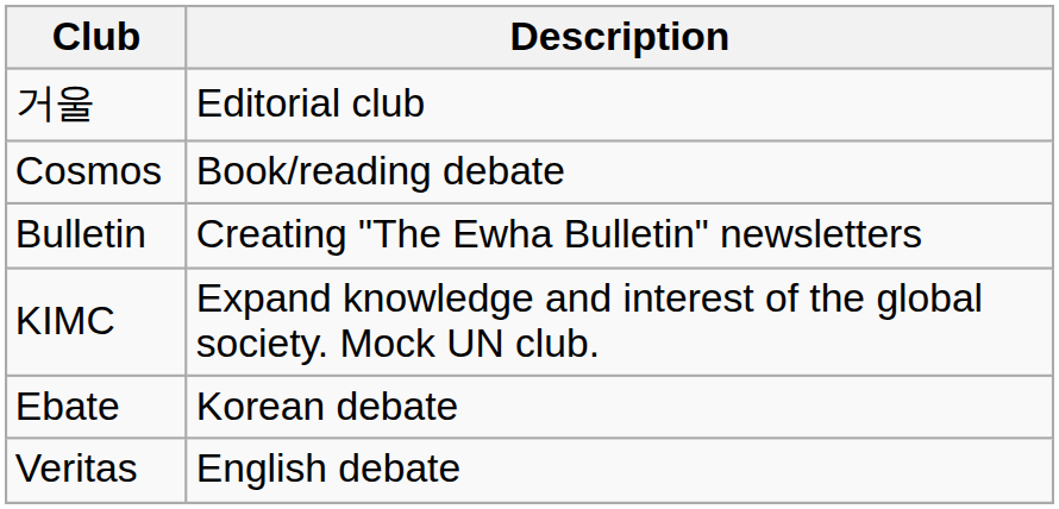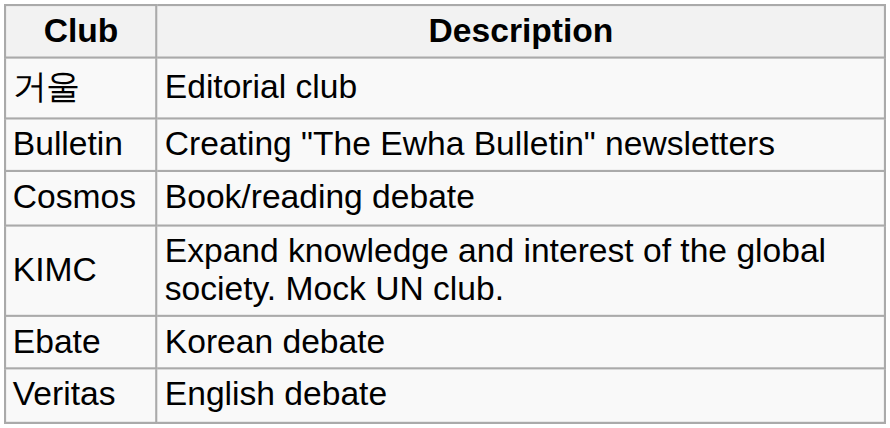 <table class="wikitable" style="width: 420px">
 <tr>
 <th width="65">Club</th>
 <th>Description</th>
 </tr>
 <tr>
 <td>거울</td>
 <td>Editorial club</td>
 </tr>
 <tr>
+<td>Bulletin</td>
+<td>Creating "The Ewha Bulletin" newsletters</td>
+</tr>
+<tr>
 <td>Cosmos</td>
 <td>Book/reading debate</td>
-</tr>
-<tr>
-<td>Bulletin</td>
-<td>Creating "The Ewha Bulletin" newsletters</td>
 </tr>
 <tr>
 <td>KIMC</td>
 <td>Expand knowledge and interest of the global society. Mock UN club.</td>
 </tr>
 <tr>
 <td>Ebate</td>
 <td>Korean debate</td>
 </tr>
 <tr>
 <td>Veritas</td>
 <td>English debate</td>
 </tr>
 <tr>
 </tr>
 </table>
